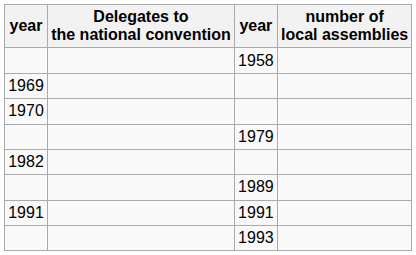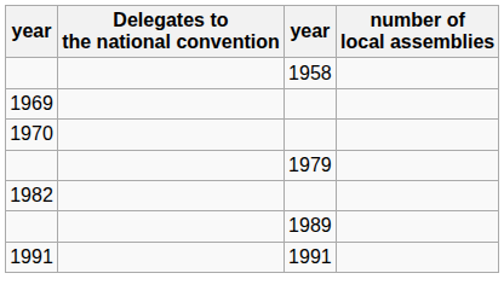 <table class="wikitable sortable" border="2" align=left>
 <tr>
 <th>year</th>
 <th>Delegates to <br>the national convention</th>
 <th>year</th>
 <th>number of<br> local assemblies</th>
 </tr>
 <tr>
 <td></td>
 <td></td>
 <td>1958</td>
 <td></td>
 </tr>
 <tr>
 <td>1969</td>
 <td></td>
 <td></td>
 <td></td>
 </tr>
 <tr>
 <td>1970</td>
 <td></td>
 <td></td>
 <td></td>
 </tr>
 <tr>
 <td></td>
 <td></td>
 <td>1979</td>
 <td></td>
 </tr>
 <tr>
 <td>1982</td>
 <td></td>
 <td></td>
 <td></td>
 </tr>
 <tr>
 <td></td>
 <td></td>
 <td>1989</td>
 <td></td>
 </tr>
 <tr>
 <td>1991</td>
 <td></td>
 <td>1991</td>
 <td></td>
 </tr>
-<tr>
-<td></td>
-<td></td>
-<td>1993</td>
-<td></td>
-</tr>
 </table>
